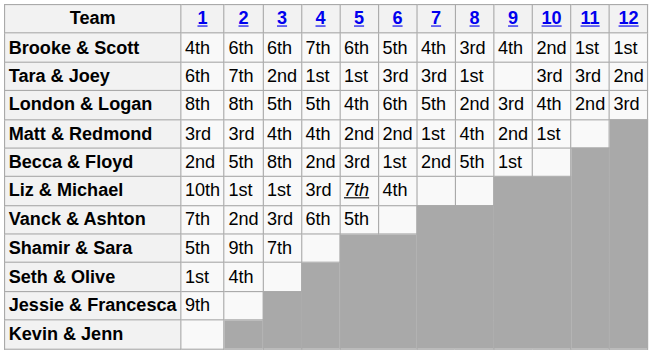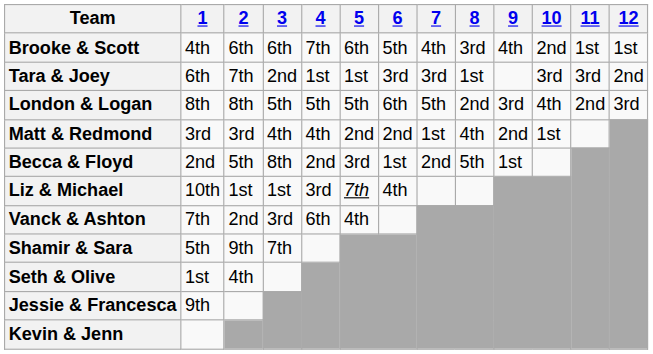 <table class="wikitable sortable" style="text-align:left;">
 <tr>
 <th scope="col" class="unsortable">Team</th>
 <th scope="col"><a href='#'>1</a></th>
 <th scope="col"><a href='#'>2</a></th>
 <th scope="col"><a href='#'>3</a></th>
 <th scope="col"><a href='#'>4</a></th>
 <th scope="col"><a href='#'>5</a></th>
 <th scope="col"><a href='#'>6</a></th>
 <th scope="col"><a href='#'>7</a></th>
 <th scope="col"><a href='#'>8</a></th>
 <th scope="col"><a href='#'>9</a></th>
 <th scope="col"><a href='#'>10</a></th>
 <th scope="col"><a href='#'>11</a></th>
 <th scope="col"><a href='#'>12</a></th>
 </tr>
 <tr>
 <th scope="row" style="text-align:left">Brooke & Scott</th>
 <td>4th</td>
 <td>6th</td>
 <td>6th</td>
 <td>7th</td>
 <td>6th</td>
 <td>5th</td>
 <td>4th</td>
 <td>3rd</td>
 <td>4th</td>
 <td>2nd</td>
 <td>1st</td>
 <td>1st</td>
 </tr>
 <tr>
 <th scope="row" style="text-align:left">Tara & Joey</th>
 <td>6th</td>
 <td>7th</td>
 <td>2nd</td>
 <td>1st</td>
 <td>1st</td>
 <td>3rd</td>
 <td>3rd</td>
 <td>1st</td>
 <td></td>
 <td>3rd</td>
 <td>3rd</td>
 <td>2nd</td>
 </tr>
 <tr>
 <th scope="row" style="text-align:left">London & Logan</th>
 <td>8th</td>
 <td>8th</td>
 <td>5th</td>
 <td>5th</td>
-<td>4th</td>
+<td>5th</td>
 <td>6th</td>
 <td>5th</td>
 <td>2nd</td>
 <td>3rd</td>
 <td>4th</td>
 <td>2nd</td>
 <td>3rd</td>
 </tr>
 <tr>
 <th scope="row" style="text-align:left">Matt & Redmond</th>
 <td>3rd</td>
 <td>3rd</td>
 <td>4th</td>
 <td>4th</td>
 <td>2nd</td>
 <td>2nd</td>
 <td>1st</td>
 <td>4th</td>
 <td>2nd</td>
 <td>1st</td>
 <td></td>
 <td colspan="1" rowspan="8" bgcolor="darkgray"></td>
 </tr>
 <tr>
 <th scope="row" style="text-align:left">Becca & Floyd</th>
 <td>2nd</td>
 <td>5th</td>
 <td>8th</td>
 <td>2nd</td>
 <td>3rd</td>
 <td>1st</td>
 <td>2nd</td>
 <td>5th</td>
 <td>1st</td>
 <td></td>
 <td rowspan="7" bgcolor="darkgray"></td>
 </tr>
 <tr>
 <th scope="row" style="text-align:left">Liz & Michael</th>
 <td>10th</td>
 <td>1st</td>
 <td>1st</td>
 <td>3rd</td>
 <td><u><em>7th</em></u></td>
 <td>4th</td>
 <td></td>
 <td></td>
 <td colspan="2" rowspan="6" bgcolor="darkgray"></td>
 </tr>
 <tr>
 <th scope="row" style="text-align:left">Vanck & Ashton</th>
 <td>7th</td>
 <td>2nd</td>
 <td>3rd</td>
 <td>6th</td>
-<td>5th</td>
+<td>4th</td>
 <td></td>
 <td colspan="2" rowspan="5" bgcolor="darkgray"></td>
 </tr>
 <tr>
 <th scope="row" style="text-align:left">Shamir & Sara</th>
 <td>5th</td>
 <td>9th</td>
 <td>7th</td>
 <td></td>
 <td colspan="2" rowspan="4" bgcolor="darkgray"></td>
 </tr>
 <tr>
 <th scope="row" style="text-align:left">Seth & Olive</th>
 <td>1st</td>
 <td>4th</td>
 <td></td>
 <td rowspan="3" bgcolor="darkgray"></td>
 </tr>
 <tr>
 <th scope="row" style="text-align:left">Jessie & Francesca</th>
 <td>9th</td>
 <td></td>
 <td rowspan="2" bgcolor="darkgray"></td>
 </tr>
 <tr>
 <th scope="row" style="text-align:left">Kevin & Jenn</th>
 <td></td>
 <td bgcolor="darkgray"></td>
 </tr>
 </table>
